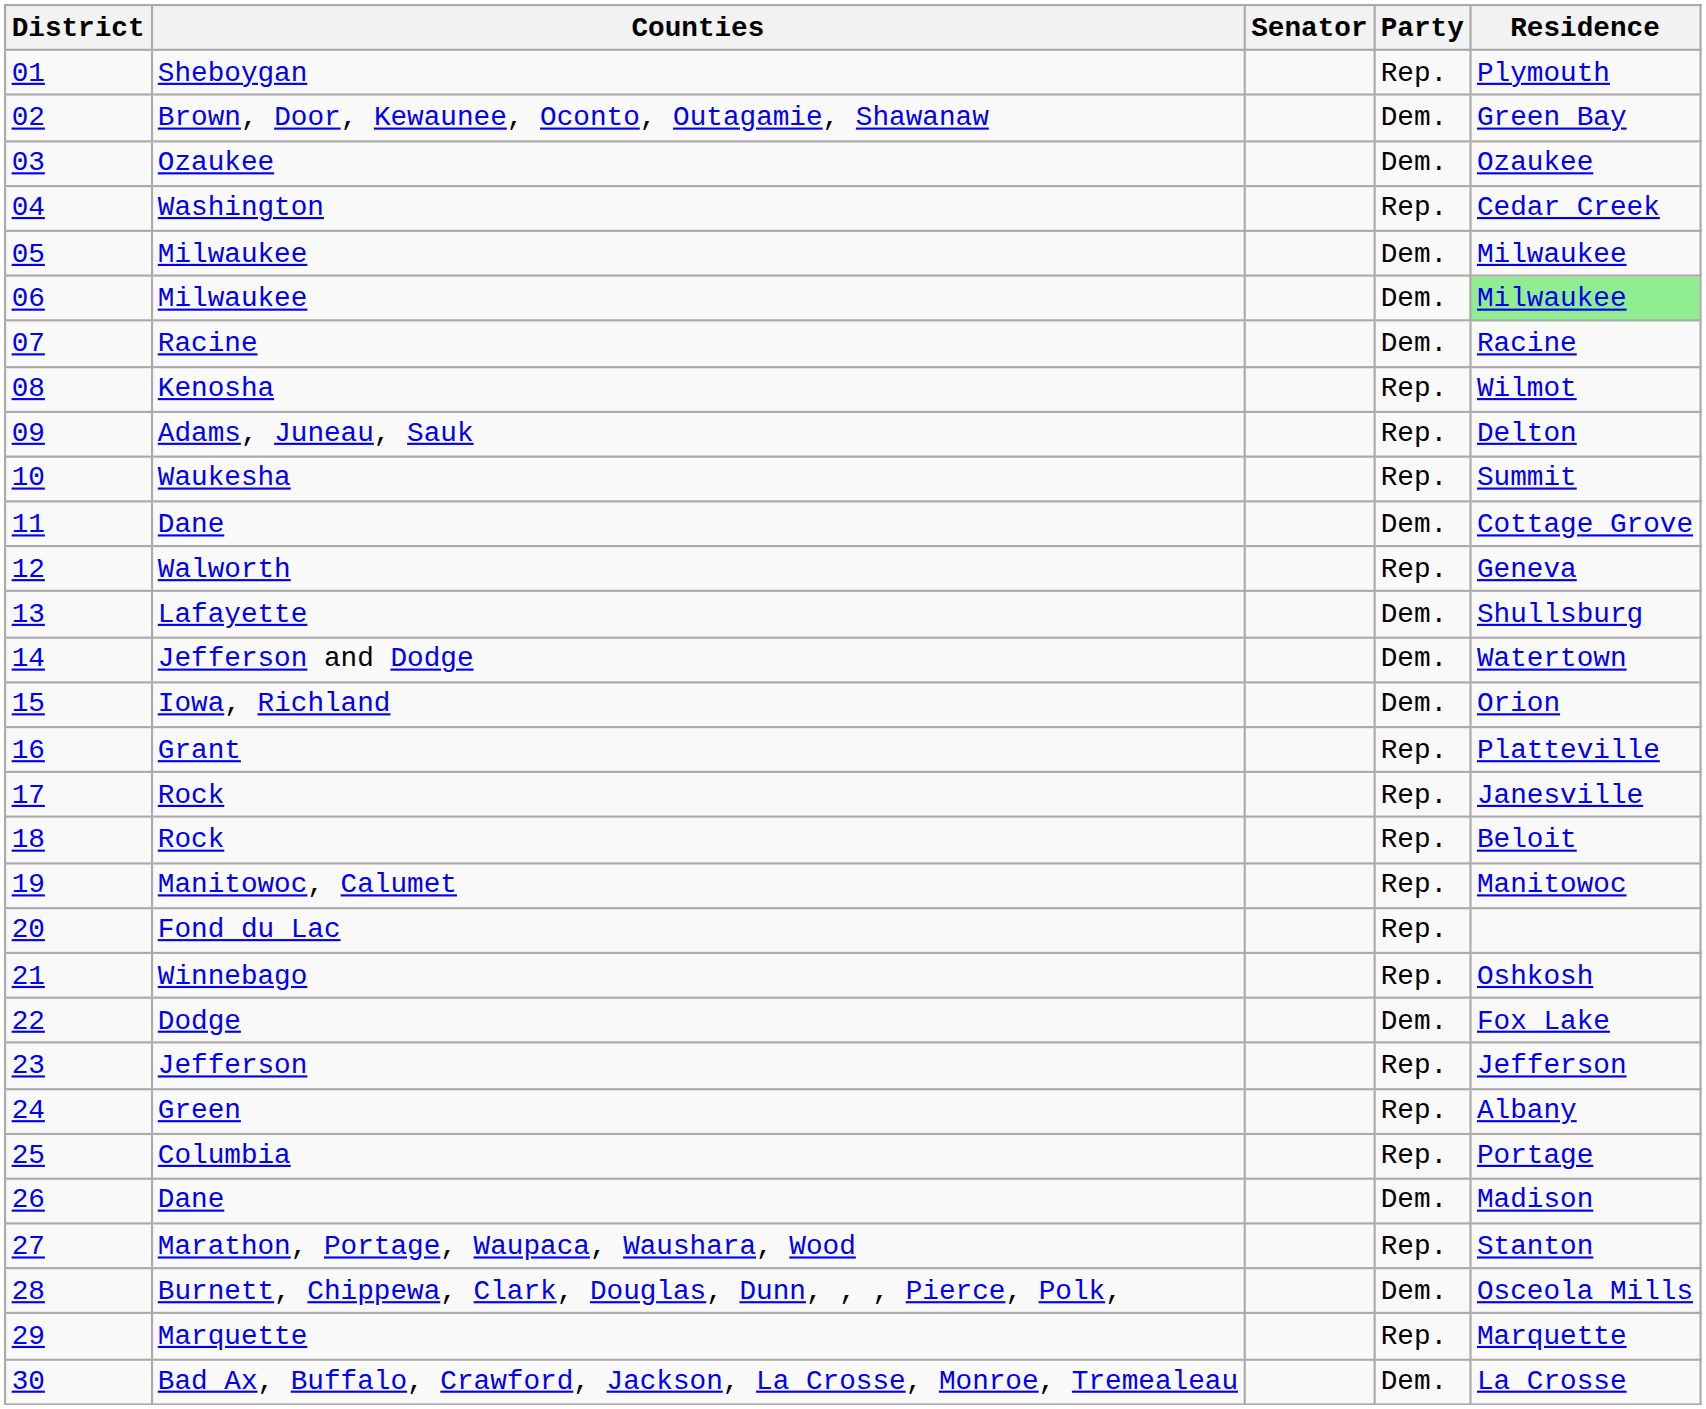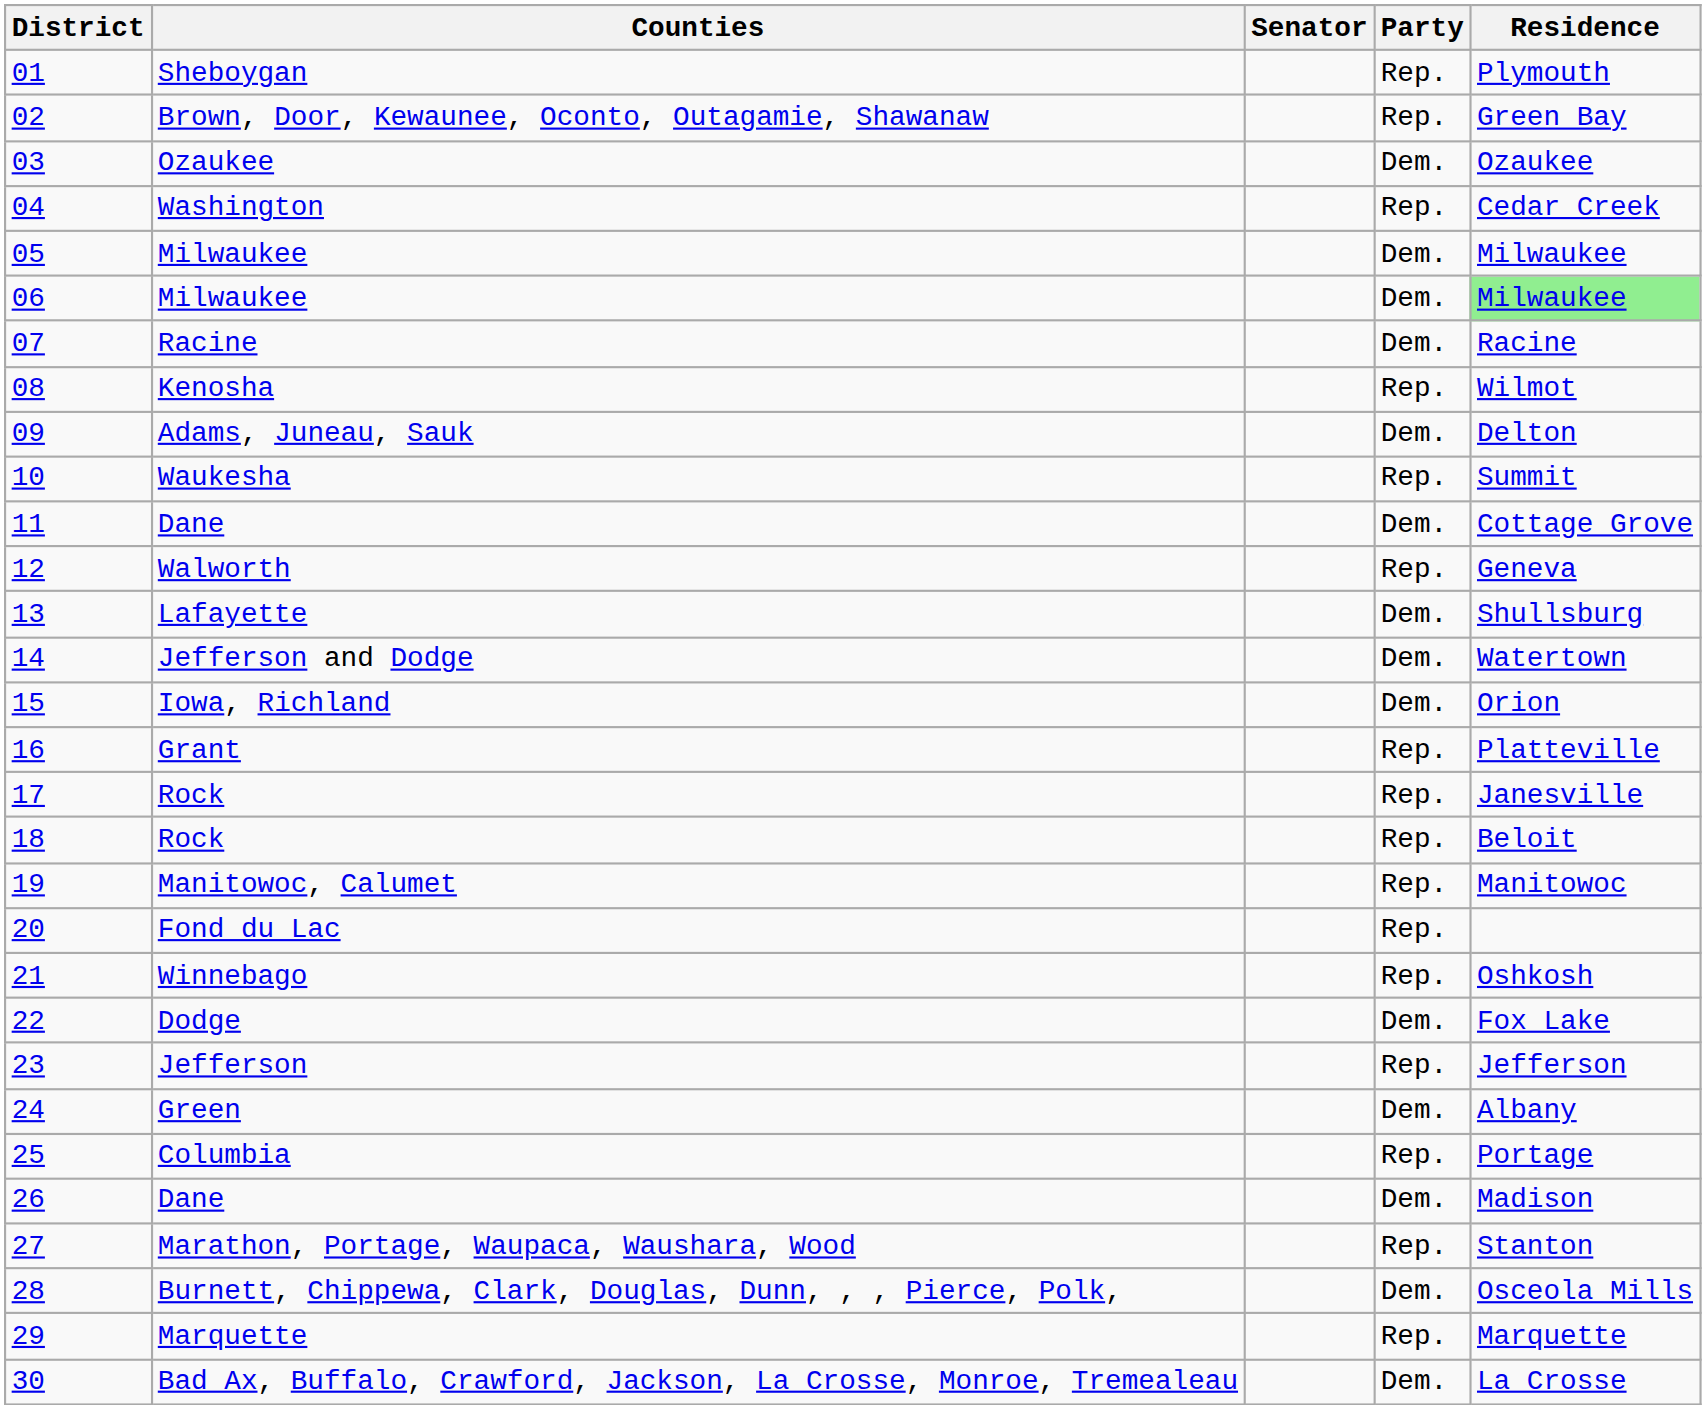 <table class="wikitable sortable">
 <tr>
 <th>District</th>
 <th>Counties</th>
 <th>Senator</th>
 <th>Party</th>
 <th>Residence</th>
 </tr>
 <tr>
 <td><a href='#'>01</a></td>
 <td><a href='#'>Sheboygan</a></td>
 <td></td>
 <td>Rep.</td>
 <td><a href='#'>Plymouth</a></td>
 </tr>
 <tr>
 <td><a href='#'>02</a></td>
 <td><a href='#'>Brown</a>, <a href='#'>Door</a>, <a href='#'>Kewaunee</a>, <a href='#'>Oconto</a>, <a href='#'>Outagamie</a>, <a href='#'>Shawanaw</a></td>
 <td></td>
-<td>Dem.</td>
+<td>Rep.</td>
 <td><a href='#'>Green Bay</a></td>
 </tr>
 <tr>
 <td><a href='#'>03</a></td>
 <td><a href='#'>Ozaukee</a></td>
 <td></td>
 <td>Dem.</td>
 <td><a href='#'>Ozaukee</a></td>
 </tr>
 <tr>
 <td><a href='#'>04</a></td>
 <td><a href='#'>Washington</a></td>
 <td></td>
 <td>Rep.</td>
 <td><a href='#'>Cedar Creek</a></td>
 </tr>
 <tr>
 <td><a href='#'>05</a></td>
 <td><a href='#'>Milwaukee</a> </td>
 <td></td>
 <td>Dem.</td>
 <td><a href='#'>Milwaukee</a></td>
 </tr>
 <tr>
 <td><a href='#'>06</a></td>
 <td><a href='#'>Milwaukee</a> </td>
 <td></td>
 <td>Dem.</td>
 <td style="background: lightgreen;"><a href='#'>Milwaukee</a></td>
 </tr>
 <tr>
 <td><a href='#'>07</a></td>
 <td><a href='#'>Racine</a></td>
 <td></td>
 <td>Dem.</td>
 <td><a href='#'>Racine</a></td>
 </tr>
 <tr>
 <td><a href='#'>08</a></td>
 <td><a href='#'>Kenosha</a></td>
 <td></td>
 <td>Rep.</td>
 <td><a href='#'>Wilmot</a></td>
 </tr>
 <tr>
 <td><a href='#'>09</a></td>
 <td><a href='#'>Adams</a>, <a href='#'>Juneau</a>, <a href='#'>Sauk</a></td>
 <td></td>
-<td>Rep.</td>
+<td>Dem.</td>
 <td><a href='#'>Delton</a></td>
 </tr>
 <tr>
 <td><a href='#'>10</a></td>
 <td><a href='#'>Waukesha</a></td>
 <td></td>
 <td>Rep.</td>
 <td><a href='#'>Summit</a></td>
 </tr>
 <tr>
 <td><a href='#'>11</a></td>
 <td><a href='#'>Dane</a> </td>
 <td></td>
 <td>Dem.</td>
 <td><a href='#'>Cottage Grove</a></td>
 </tr>
 <tr>
 <td><a href='#'>12</a></td>
 <td><a href='#'>Walworth</a></td>
 <td></td>
 <td>Rep.</td>
 <td><a href='#'>Geneva</a></td>
 </tr>
 <tr>
 <td><a href='#'>13</a></td>
 <td><a href='#'>Lafayette</a></td>
 <td></td>
 <td>Dem.</td>
 <td><a href='#'>Shullsburg</a></td>
 </tr>
 <tr>
 <td><a href='#'>14</a></td>
 <td><a href='#'>Jefferson</a>  and <a href='#'>Dodge</a> </td>
 <td></td>
 <td>Dem.</td>
 <td><a href='#'>Watertown</a></td>
 </tr>
 <tr>
 <td><a href='#'>15</a></td>
 <td><a href='#'>Iowa</a>, <a href='#'>Richland</a></td>
 <td></td>
 <td>Dem.</td>
 <td><a href='#'>Orion</a></td>
 </tr>
 <tr>
 <td><a href='#'>16</a></td>
 <td><a href='#'>Grant</a></td>
 <td></td>
 <td>Rep.</td>
 <td><a href='#'>Platteville</a></td>
 </tr>
 <tr>
 <td><a href='#'>17</a></td>
 <td><a href='#'>Rock</a> </td>
 <td></td>
 <td>Rep.</td>
 <td><a href='#'>Janesville</a></td>
 </tr>
 <tr>
 <td><a href='#'>18</a></td>
 <td><a href='#'>Rock</a> </td>
 <td></td>
 <td>Rep.</td>
 <td><a href='#'>Beloit</a></td>
 </tr>
 <tr>
 <td><a href='#'>19</a></td>
 <td><a href='#'>Manitowoc</a>, <a href='#'>Calumet</a></td>
 <td></td>
 <td>Rep.</td>
 <td><a href='#'>Manitowoc</a></td>
 </tr>
 <tr>
 <td><a href='#'>20</a></td>
 <td><a href='#'>Fond du Lac</a></td>
 <td></td>
 <td>Rep.</td>
 <td></td>
 </tr>
 <tr>
 <td><a href='#'>21</a></td>
 <td><a href='#'>Winnebago</a></td>
 <td></td>
 <td>Rep.</td>
 <td><a href='#'>Oshkosh</a></td>
 </tr>
 <tr>
 <td><a href='#'>22</a></td>
 <td><a href='#'>Dodge</a> </td>
 <td></td>
 <td>Dem.</td>
 <td><a href='#'>Fox Lake</a></td>
 </tr>
 <tr>
 <td><a href='#'>23</a></td>
 <td><a href='#'>Jefferson</a> </td>
 <td></td>
 <td>Rep.</td>
 <td><a href='#'>Jefferson</a></td>
 </tr>
 <tr>
 <td><a href='#'>24</a></td>
 <td><a href='#'>Green</a></td>
 <td></td>
-<td>Rep.</td>
+<td>Dem.</td>
 <td><a href='#'>Albany</a></td>
 </tr>
 <tr>
 <td><a href='#'>25</a></td>
 <td><a href='#'>Columbia</a></td>
 <td></td>
 <td>Rep.</td>
 <td><a href='#'>Portage</a></td>
 </tr>
 <tr>
 <td><a href='#'>26</a></td>
 <td><a href='#'>Dane</a> </td>
 <td></td>
 <td>Dem.</td>
 <td><a href='#'>Madison</a></td>
 </tr>
 <tr>
 <td><a href='#'>27</a></td>
 <td><a href='#'>Marathon</a>, <a href='#'>Portage</a>, <a href='#'>Waupaca</a>, <a href='#'>Waushara</a>, <a href='#'>Wood</a></td>
 <td></td>
 <td>Rep.</td>
 <td><a href='#'>Stanton</a></td>
 </tr>
 <tr>
 <td><a href='#'>28</a></td>
 <td><a href='#'>Burnett</a>, <a href='#'>Chippewa</a>, <a href='#'>Clark</a>, <a href='#'>Douglas</a>, <a href='#'>Dunn</a>, , , <a href='#'>Pierce</a>, <a href='#'>Polk</a>, </td>
 <td></td>
 <td>Dem.</td>
 <td><a href='#'>Osceola Mills</a></td>
 </tr>
 <tr>
 <td><a href='#'>29</a></td>
 <td><a href='#'>Marquette</a></td>
 <td></td>
 <td>Rep.</td>
 <td><a href='#'>Marquette</a></td>
 </tr>
 <tr>
 <td><a href='#'>30</a></td>
 <td><a href='#'>Bad Ax</a>, <a href='#'>Buffalo</a>, <a href='#'>Crawford</a>, <a href='#'>Jackson</a>, <a href='#'>La Crosse</a>, <a href='#'>Monroe</a>, <a href='#'>Tremealeau</a></td>
 <td></td>
 <td>Dem.</td>
 <td><a href='#'>La Crosse</a></td>
 </tr>
 </table>
